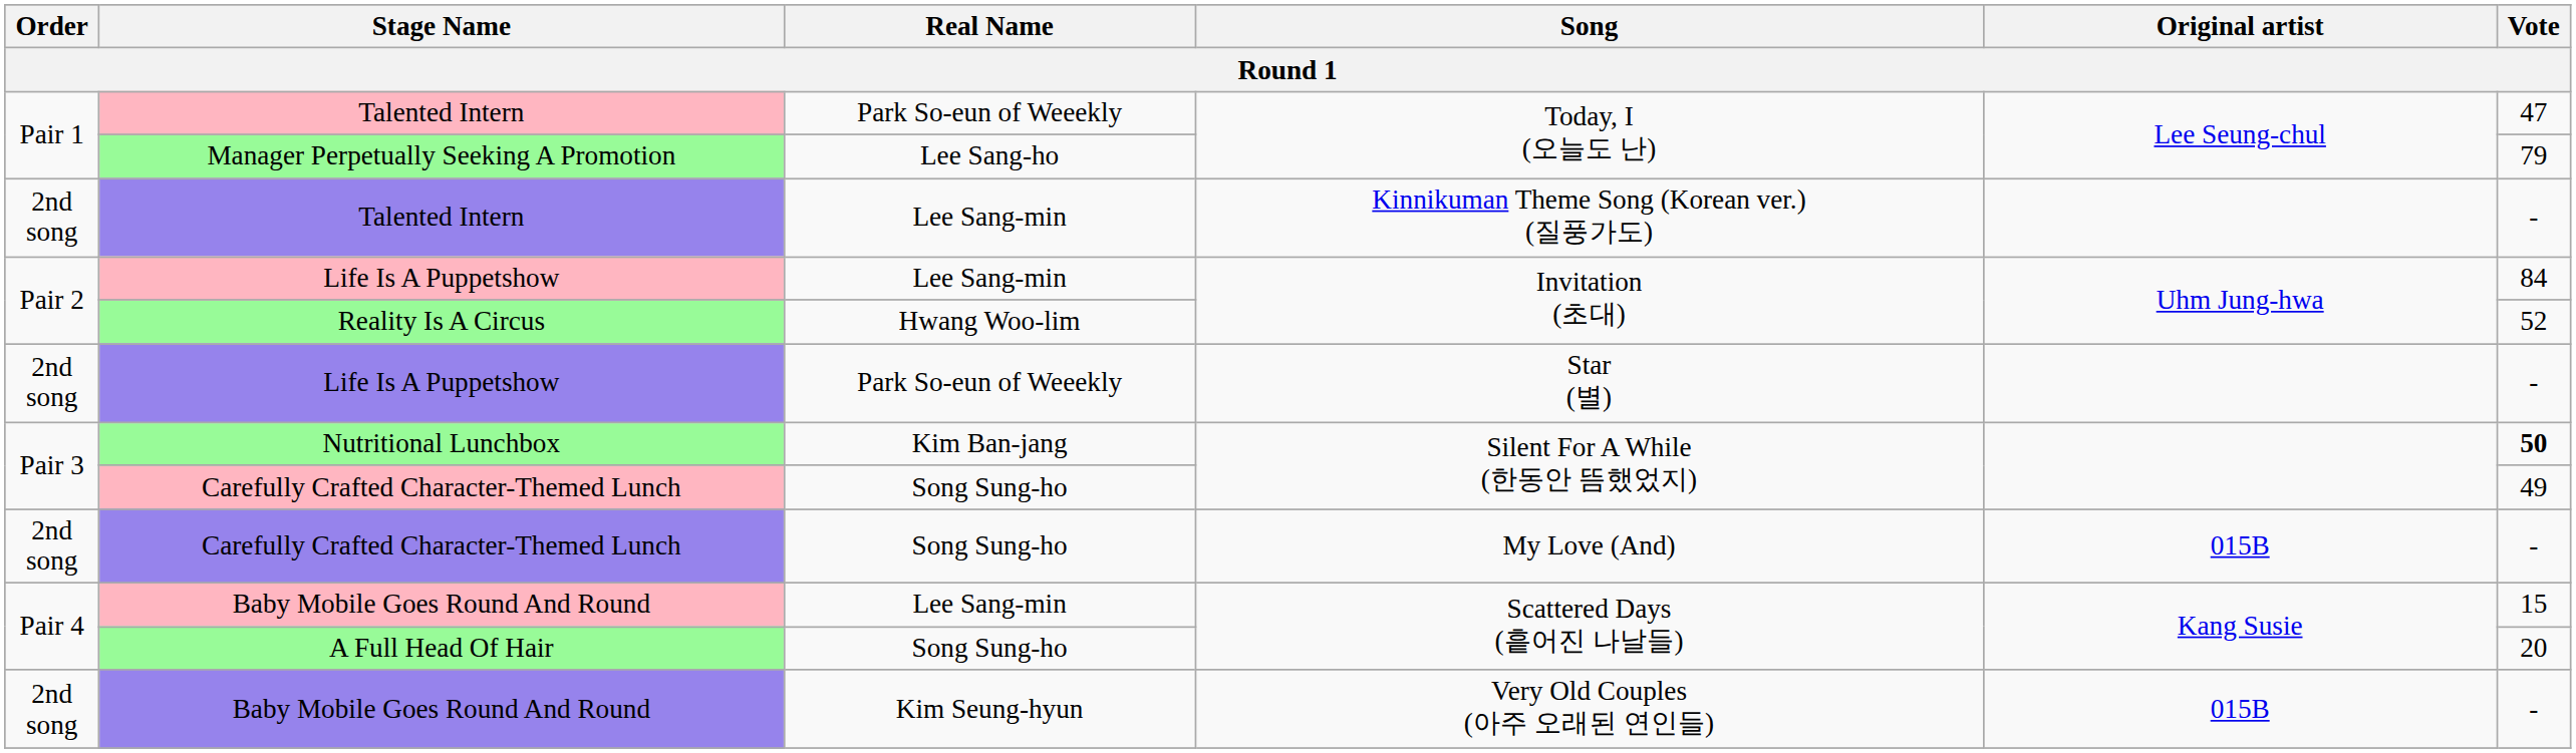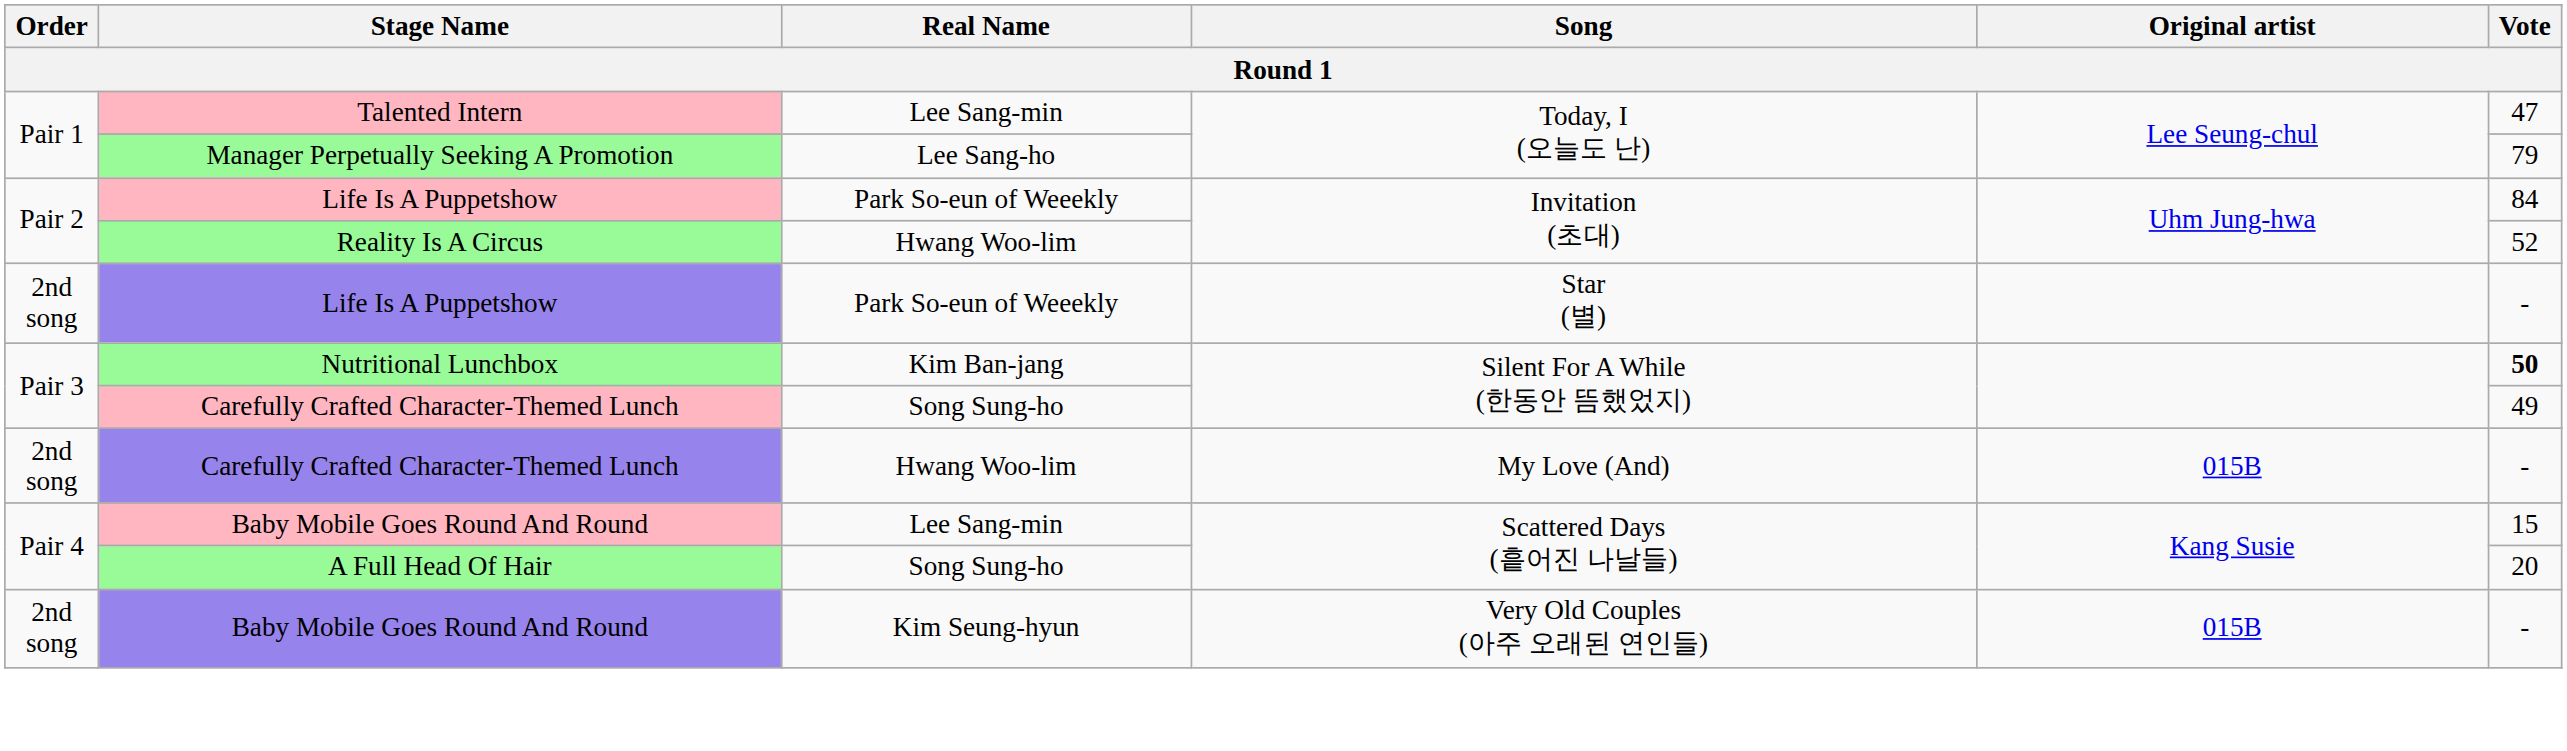 <table class="wikitable" style="text-align:center; width:95%;">
 <tr>
 <th style="width:1%;">Order</th>
 <th style="width:20%;">Stage Name</th>
 <th style="width:12%;">Real Name</th>
 <th style="width:23%;">Song</th>
 <th style="width:15%;">Original artist</th>
 <th style="width:1%;">Vote</th>
 </tr>
 <tr>
 <th colspan=6>Round 1</th>
 </tr>
 <tr>
 <td rowspan=2>Pair 1</td>
 <td bgcolor="lightpink">Talented Intern</td>
-<td>Park So-eun of Weeekly</td>
+<td>Lee Sang-min</td>
 <td rowspan=2>Today, I<br>(오늘도 난)</td>
 <td rowspan=2><a href='#'>Lee Seung-chul</a></td>
 <td>47</td>
 </tr>
 <tr>
 <td bgcolor="palegreen">Manager Perpetually Seeking A Promotion</td>
 <td>Lee Sang-ho</td>
 <td>79</td>
 </tr>
 <tr>
-<td>2nd song</td>
-<td bgcolor="#9683EC">Talented Intern</td>
-<td>Lee Sang-min</td>
-<td><a href='#'>Kinnikuman</a> Theme Song (Korean ver.)<br>(질풍가도)</td>
-<td></td>
-<td>-</td>
-</tr>
-<tr>
 <td rowspan=2>Pair 2</td>
 <td bgcolor="lightpink">Life Is A Puppetshow</td>
-<td>Lee Sang-min</td>
+<td>Park So-eun of Weeekly</td>
 <td rowspan=2>Invitation<br>(초대)</td>
 <td rowspan=2><a href='#'>Uhm Jung-hwa</a></td>
 <td>84</td>
 </tr>
 <tr>
 <td bgcolor="palegreen">Reality Is A Circus</td>
 <td>Hwang Woo-lim</td>
 <td>52</td>
 </tr>
 <tr>
 <td>2nd song</td>
 <td bgcolor="#9683EC">Life Is A Puppetshow</td>
 <td>Park So-eun of Weeekly</td>
 <td>Star<br>(별)</td>
 <td></td>
 <td>-</td>
 </tr>
 <tr>
 <td rowspan=2>Pair 3</td>
 <td bgcolor="palegreen">Nutritional Lunchbox</td>
 <td>Kim Ban-jang</td>
 <td rowspan=2>Silent For A While<br>(한동안 뜸했었지)</td>
 <td rowspan=2></td>
 <td><strong>50</strong></td>
 </tr>
 <tr>
 <td bgcolor="lightpink">Carefully Crafted Character-Themed Lunch</td>
 <td>Song Sung-ho</td>
 <td>49</td>
 </tr>
 <tr>
 <td>2nd song</td>
 <td bgcolor="#9683EC">Carefully Crafted Character-Themed Lunch</td>
-<td>Song Sung-ho</td>
+<td>Hwang Woo-lim</td>
 <td>My Love (And)</td>
 <td><a href='#'>015B</a></td>
 <td>-</td>
 </tr>
 <tr>
 <td rowspan=2>Pair 4</td>
 <td bgcolor="lightpink">Baby Mobile Goes Round And Round</td>
 <td>Lee Sang-min</td>
 <td rowspan=2>Scattered Days<br>(흩어진 나날들)</td>
 <td rowspan=2><a href='#'>Kang Susie</a></td>
 <td>15</td>
 </tr>
 <tr>
 <td bgcolor="palegreen">A Full Head Of Hair</td>
 <td>Song Sung-ho</td>
 <td>20</td>
 </tr>
 <tr>
 <td>2nd song</td>
 <td bgcolor="#9683EC">Baby Mobile Goes Round And Round</td>
 <td>Kim Seung-hyun</td>
 <td>Very Old Couples<br>(아주 오래된 연인들)</td>
 <td><a href='#'>015B</a></td>
 <td>-</td>
 </tr>
 </table>
